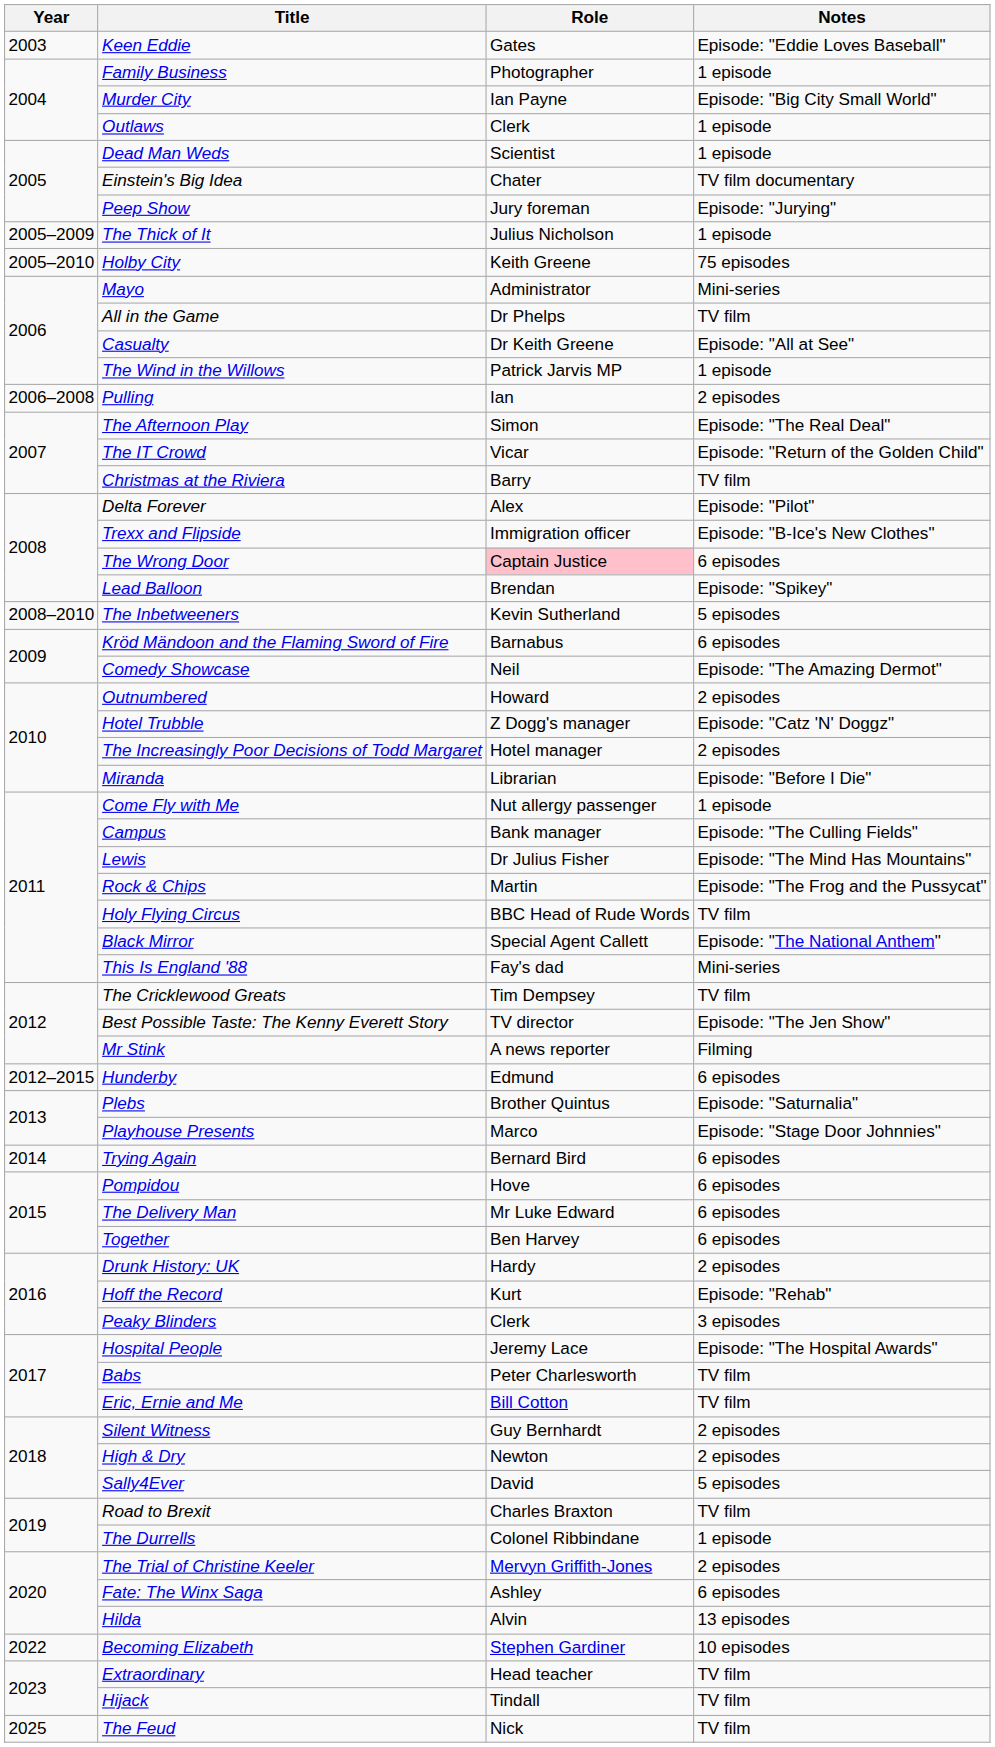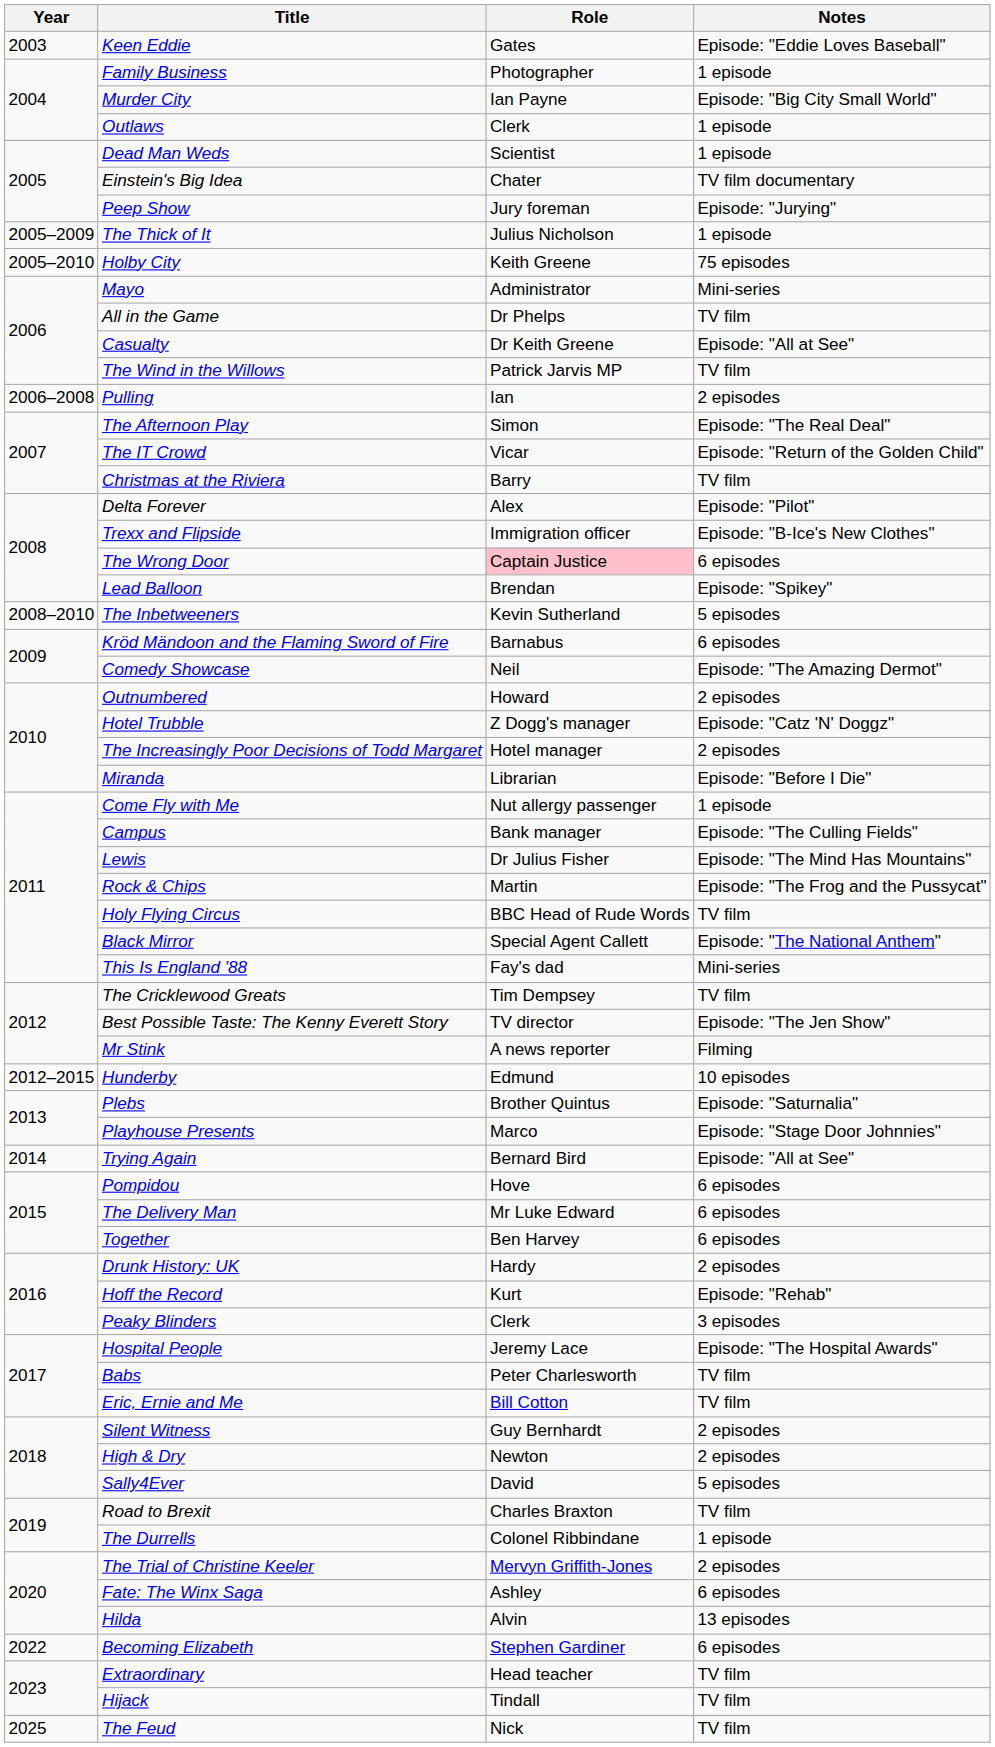 <table class="wikitable sortable">
 <tr>
 <th>Year</th>
 <th>Title</th>
 <th>Role</th>
 <th class="unsortable">Notes</th>
 </tr>
 <tr>
 <td>2003</td>
 <td><em><a href='#'>Keen Eddie</a></em></td>
 <td>Gates</td>
 <td>Episode: "Eddie Loves Baseball"</td>
 </tr>
 <tr>
 <td rowspan="3">2004</td>
 <td><em><a href='#'>Family Business</a></em></td>
 <td>Photographer</td>
 <td>1 episode</td>
 </tr>
 <tr>
 <td><em><a href='#'>Murder City</a></em></td>
 <td>Ian Payne</td>
 <td>Episode: "Big City Small World"</td>
 </tr>
 <tr>
 <td><em><a href='#'>Outlaws</a></em></td>
 <td>Clerk</td>
 <td>1 episode</td>
 </tr>
 <tr>
 <td rowspan="3">2005</td>
 <td><em><a href='#'>Dead Man Weds</a></em></td>
 <td>Scientist</td>
 <td>1 episode</td>
 </tr>
 <tr>
 <td><em>Einstein's Big Idea</em></td>
 <td>Chater</td>
 <td>TV film documentary</td>
 </tr>
 <tr>
 <td><em><a href='#'>Peep Show</a></em></td>
 <td>Jury foreman</td>
 <td>Episode: "Jurying"</td>
 </tr>
 <tr>
 <td>2005–2009</td>
 <td><em><a href='#'>The Thick of It</a></em></td>
 <td>Julius Nicholson</td>
 <td>1 episode</td>
 </tr>
 <tr>
 <td>2005–2010</td>
 <td><em><a href='#'>Holby City</a></em></td>
 <td>Keith Greene</td>
 <td>75 episodes</td>
 </tr>
 <tr>
 <td rowspan="4">2006</td>
 <td><em><a href='#'>Mayo</a></em></td>
 <td>Administrator</td>
 <td>Mini-series</td>
 </tr>
 <tr>
 <td><em>All in the Game</em></td>
 <td>Dr Phelps</td>
 <td>TV film</td>
 </tr>
 <tr>
 <td><em><a href='#'>Casualty</a></em></td>
 <td>Dr Keith Greene</td>
 <td>Episode: "All at See"</td>
 </tr>
 <tr>
 <td><em><a href='#'>The Wind in the Willows</a></em></td>
 <td>Patrick Jarvis MP</td>
-<td>1 episode</td>
+<td>TV film</td>
 </tr>
 <tr>
 <td>2006–2008</td>
 <td><em><a href='#'>Pulling</a></em></td>
 <td>Ian</td>
 <td>2 episodes</td>
 </tr>
 <tr>
 <td rowspan="3">2007</td>
 <td><em><a href='#'>The Afternoon Play</a></em></td>
 <td>Simon</td>
 <td>Episode: "The Real Deal"</td>
 </tr>
 <tr>
 <td><em><a href='#'>The IT Crowd</a></em></td>
 <td>Vicar</td>
 <td>Episode: "Return of the Golden Child"</td>
 </tr>
 <tr>
 <td><em><a href='#'>Christmas at the Riviera</a></em></td>
 <td>Barry</td>
 <td>TV film</td>
 </tr>
 <tr>
 <td rowspan="4">2008</td>
 <td><em>Delta Forever</em></td>
 <td>Alex</td>
 <td>Episode: "Pilot"</td>
 </tr>
 <tr>
 <td><em><a href='#'>Trexx and Flipside</a></em></td>
 <td>Immigration officer</td>
 <td>Episode: "B-Ice's New Clothes"</td>
 </tr>
 <tr>
 <td><em><a href='#'>The Wrong Door</a></em></td>
 <td style="background: pink;">Captain Justice</td>
 <td>6 episodes</td>
 </tr>
 <tr>
 <td><em><a href='#'>Lead Balloon</a></em></td>
 <td>Brendan</td>
 <td>Episode: "Spikey"</td>
 </tr>
 <tr>
 <td>2008–2010</td>
 <td><em><a href='#'>The Inbetweeners</a></em></td>
 <td>Kevin Sutherland</td>
 <td>5 episodes</td>
 </tr>
 <tr>
 <td rowspan="2">2009</td>
 <td><em><a href='#'>Kröd Mändoon and the Flaming Sword of Fire</a></em></td>
 <td>Barnabus</td>
 <td>6 episodes</td>
 </tr>
 <tr>
 <td><em><a href='#'>Comedy Showcase</a></em></td>
 <td>Neil</td>
 <td>Episode: "The Amazing Dermot"</td>
 </tr>
 <tr>
 <td rowspan="4">2010</td>
 <td><em><a href='#'>Outnumbered</a></em></td>
 <td>Howard</td>
 <td>2 episodes</td>
 </tr>
 <tr>
 <td><em><a href='#'>Hotel Trubble</a></em></td>
 <td>Z Dogg's manager</td>
 <td>Episode: "Catz 'N' Doggz"</td>
 </tr>
 <tr>
 <td><em><a href='#'>The Increasingly Poor Decisions of Todd Margaret</a></em></td>
 <td>Hotel manager</td>
 <td>2 episodes</td>
 </tr>
 <tr>
 <td><em><a href='#'>Miranda</a></em></td>
 <td>Librarian</td>
 <td>Episode: "Before I Die"</td>
 </tr>
 <tr>
 <td rowspan="7">2011</td>
 <td><em><a href='#'>Come Fly with Me</a></em></td>
 <td>Nut allergy passenger</td>
 <td>1 episode</td>
 </tr>
 <tr>
 <td><em><a href='#'>Campus</a></em></td>
 <td>Bank manager</td>
 <td>Episode: "The Culling Fields"</td>
 </tr>
 <tr>
 <td><em><a href='#'>Lewis</a></em></td>
 <td>Dr Julius Fisher</td>
 <td>Episode: "The Mind Has Mountains"</td>
 </tr>
 <tr>
 <td><em><a href='#'>Rock & Chips</a></em></td>
 <td>Martin</td>
 <td>Episode: "The Frog and the Pussycat"</td>
 </tr>
 <tr>
 <td><em><a href='#'>Holy Flying Circus</a></em></td>
 <td>BBC Head of Rude Words</td>
 <td>TV film</td>
 </tr>
 <tr>
 <td><em><a href='#'>Black Mirror</a></em></td>
 <td>Special Agent Callett</td>
 <td>Episode: "<a href='#'>The National Anthem</a>"</td>
 </tr>
 <tr>
 <td><em><a href='#'>This Is England '88</a></em></td>
 <td>Fay's dad</td>
 <td>Mini-series</td>
 </tr>
 <tr>
 <td rowspan="3">2012</td>
 <td><em>The Cricklewood Greats</em></td>
 <td>Tim Dempsey</td>
 <td>TV film</td>
 </tr>
 <tr>
 <td><em>Best Possible Taste: The Kenny Everett Story</em></td>
 <td>TV director</td>
 <td>Episode: "The Jen Show"</td>
 </tr>
 <tr>
 <td><em><a href='#'>Mr Stink</a></em></td>
 <td>A news reporter</td>
 <td>Filming</td>
 </tr>
 <tr>
 <td>2012–2015</td>
 <td><em><a href='#'>Hunderby</a></em></td>
 <td>Edmund</td>
-<td>6 episodes</td>
+<td>10 episodes</td>
 </tr>
 <tr>
 <td rowspan="2">2013</td>
 <td><em><a href='#'>Plebs</a></em></td>
 <td>Brother Quintus</td>
 <td>Episode: "Saturnalia"</td>
 </tr>
 <tr>
 <td><em><a href='#'>Playhouse Presents</a></em></td>
 <td>Marco</td>
 <td>Episode: "Stage Door Johnnies"</td>
 </tr>
 <tr>
 <td>2014</td>
 <td><em><a href='#'>Trying Again</a></em></td>
 <td>Bernard Bird</td>
-<td>6 episodes</td>
+<td>Episode: "All at See"</td>
 </tr>
 <tr>
 <td rowspan="3">2015</td>
 <td><em><a href='#'>Pompidou</a></em></td>
 <td>Hove</td>
 <td>6 episodes</td>
 </tr>
 <tr>
 <td><em><a href='#'>The Delivery Man</a></em></td>
 <td>Mr Luke Edward</td>
 <td>6 episodes</td>
 </tr>
 <tr>
 <td><em><a href='#'>Together</a></em></td>
 <td>Ben Harvey</td>
 <td>6 episodes</td>
 </tr>
 <tr>
 <td rowspan="3">2016</td>
 <td><em><a href='#'>Drunk History: UK</a></em></td>
 <td>Hardy</td>
 <td>2 episodes</td>
 </tr>
 <tr>
 <td><em><a href='#'>Hoff the Record</a></em></td>
 <td>Kurt</td>
 <td>Episode: "Rehab"</td>
 </tr>
 <tr>
 <td><em><a href='#'>Peaky Blinders</a></em></td>
 <td>Clerk</td>
 <td>3 episodes</td>
 </tr>
 <tr>
 <td rowspan="3">2017</td>
 <td><em><a href='#'>Hospital People</a></em></td>
 <td>Jeremy Lace</td>
 <td>Episode: "The Hospital Awards"</td>
 </tr>
 <tr>
 <td><em><a href='#'>Babs</a></em></td>
 <td>Peter Charlesworth</td>
 <td>TV film</td>
 </tr>
 <tr>
 <td><em><a href='#'>Eric, Ernie and Me</a></em></td>
 <td><a href='#'>Bill Cotton</a></td>
 <td>TV film</td>
 </tr>
 <tr>
 <td rowspan="3">2018</td>
 <td><em><a href='#'>Silent Witness</a></em></td>
 <td>Guy Bernhardt</td>
 <td>2 episodes</td>
 </tr>
 <tr>
 <td><em><a href='#'>High & Dry</a></em></td>
 <td>Newton</td>
 <td>2 episodes</td>
 </tr>
 <tr>
 <td><em><a href='#'>Sally4Ever</a></em></td>
 <td>David</td>
 <td>5 episodes</td>
 </tr>
 <tr>
 <td rowspan="2">2019</td>
 <td><em>Road to Brexit</em></td>
 <td>Charles Braxton</td>
 <td>TV film</td>
 </tr>
 <tr>
 <td><em><a href='#'>The Durrells</a></em></td>
 <td>Colonel Ribbindane</td>
 <td>1 episode</td>
 </tr>
 <tr>
 <td rowspan="3">2020</td>
 <td><em><a href='#'>The Trial of Christine Keeler</a></em></td>
 <td><a href='#'>Mervyn Griffith-Jones</a></td>
 <td>2 episodes</td>
 </tr>
 <tr>
 <td><em><a href='#'>Fate: The Winx Saga</a></em></td>
 <td>Ashley</td>
 <td>6 episodes</td>
 </tr>
 <tr>
 <td><em><a href='#'>Hilda</a></em></td>
 <td>Alvin</td>
 <td>13 episodes</td>
 </tr>
 <tr>
 <td>2022</td>
 <td><em><a href='#'>Becoming Elizabeth</a></em></td>
 <td><a href='#'>Stephen Gardiner</a></td>
-<td>10 episodes</td>
+<td>6 episodes</td>
 </tr>
 <tr>
 <td rowspan="2">2023</td>
 <td><em><a href='#'>Extraordinary</a></em></td>
 <td>Head teacher</td>
 <td>TV film</td>
 </tr>
 <tr>
 <td><em><a href='#'>Hijack</a></em></td>
 <td>Tindall</td>
 <td>TV film</td>
 </tr>
 <tr>
 <td>2025</td>
 <td><em><a href='#'> The Feud</a></em></td>
 <td>Nick</td>
 <td>TV film</td>
 </tr>
 </table>
